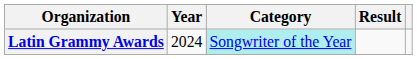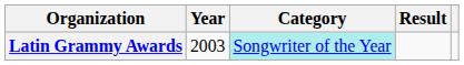 <table class="wikitable sortable plainrowheaders" style="border:none; margin:0;">
 <tr>
 <th scope="col">Organization</th>
 <th scope="col">Year</th>
 <th scope="col">Category</th>
 <th scope="col">Result</th>
 <th class="unsortable" scope="col"></th>
 </tr>
 <tr>
 <th scope="row"><a href='#'>Latin Grammy Awards</a></th>
-<td>2024</td>
+<td>2003</td>
 <td style="background: paleturquoise;"><a href='#'>Songwriter of the Year</a></td>
 <td></td>
 <td style="text-align:center;"></td>
 </tr>
 <tr>
 </tr>
 </table>
